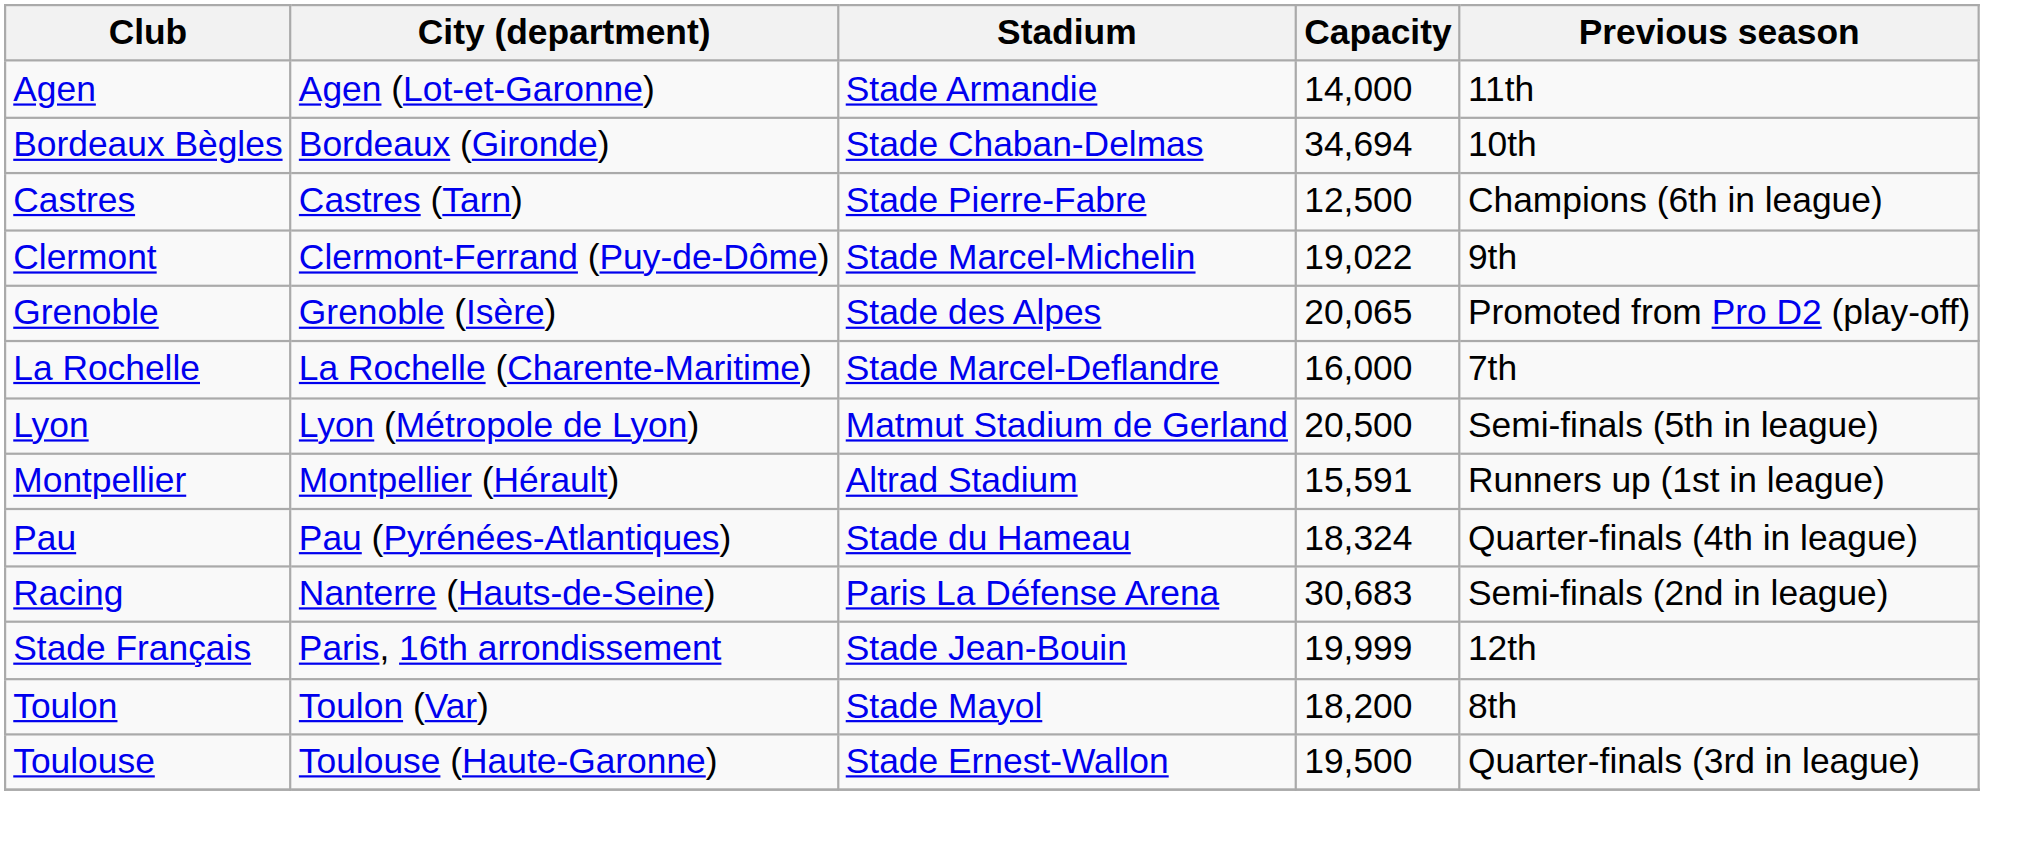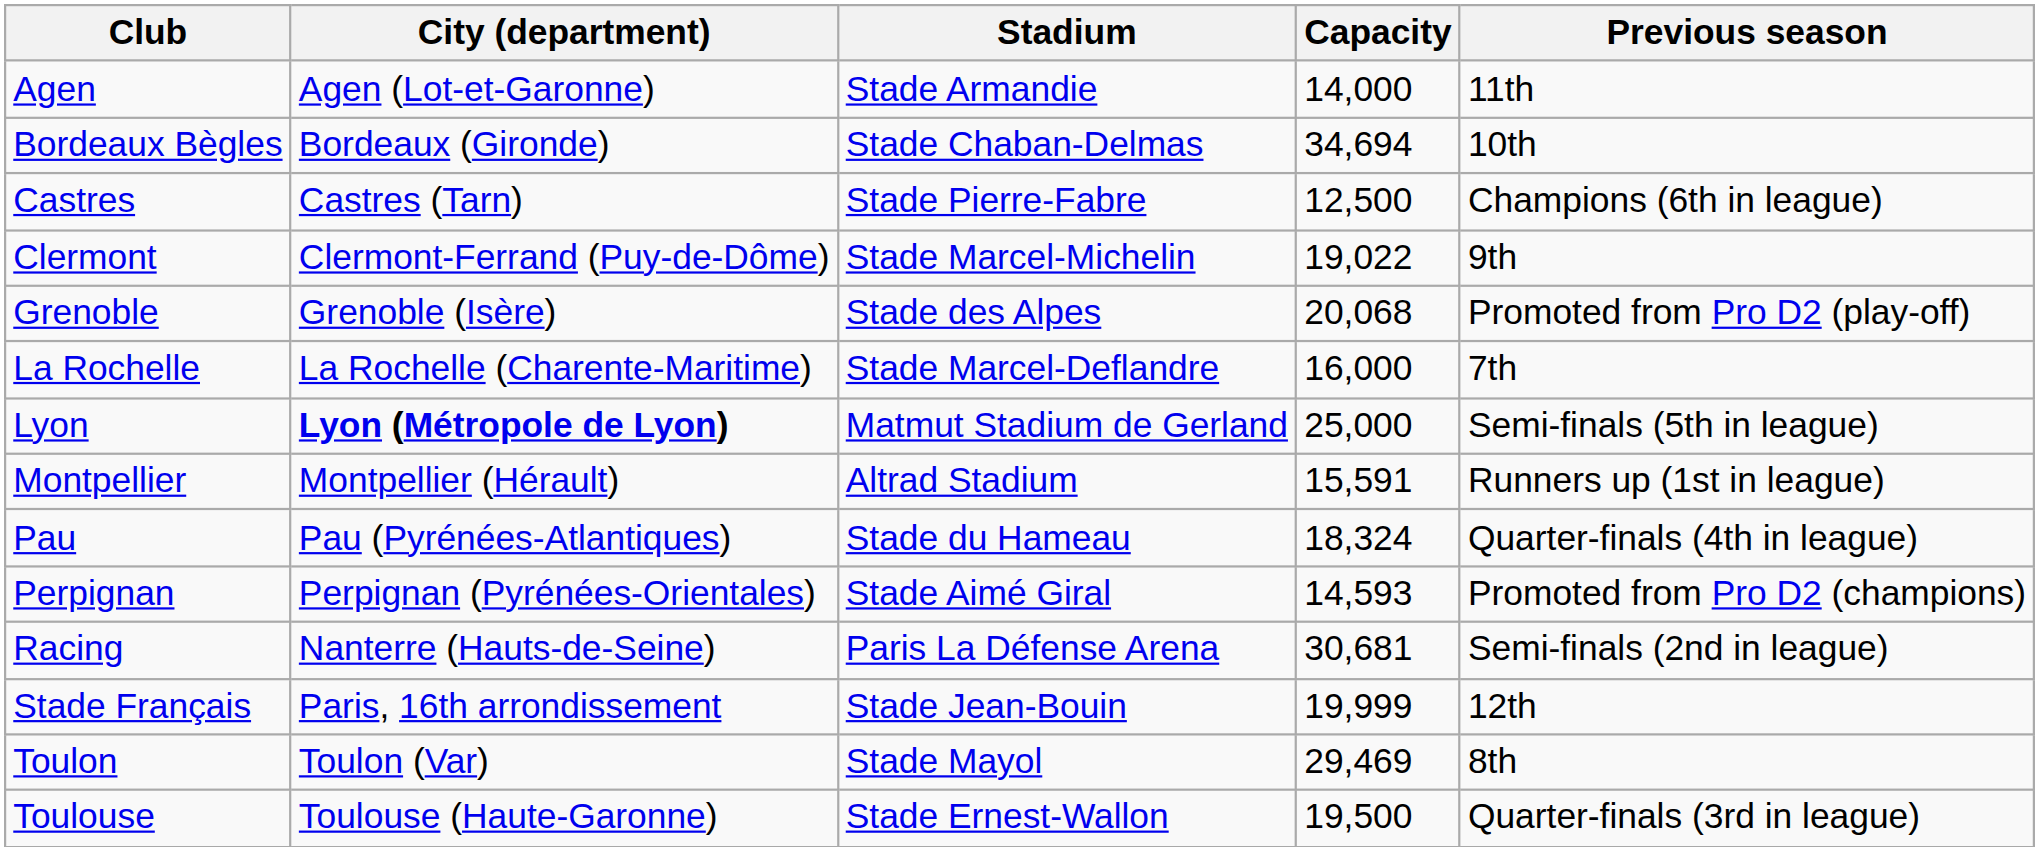 <table class="wikitable sortable">
 <tr>
 <th>Club</th>
 <th>City (department)</th>
 <th>Stadium</th>
 <th>Capacity</th>
 <th>Previous season</th>
 </tr>
 <tr>
 <td><a href='#'>Agen</a></td>
 <td><a href='#'>Agen</a> (<a href='#'>Lot-et-Garonne</a>)</td>
 <td><a href='#'>Stade Armandie</a></td>
 <td>14,000</td>
 <td>11th</td>
 </tr>
 <tr>
 <td><a href='#'>Bordeaux Bègles</a></td>
 <td><a href='#'>Bordeaux</a> (<a href='#'>Gironde</a>)</td>
 <td><a href='#'>Stade Chaban-Delmas</a></td>
 <td>34,694</td>
 <td>10th</td>
 </tr>
 <tr>
 <td><a href='#'>Castres</a></td>
 <td><a href='#'>Castres</a> (<a href='#'>Tarn</a>)</td>
 <td><a href='#'>Stade Pierre-Fabre</a></td>
 <td>12,500</td>
 <td>Champions (6th in league)</td>
 </tr>
 <tr>
 <td><a href='#'>Clermont</a></td>
 <td><a href='#'>Clermont-Ferrand</a> (<a href='#'>Puy-de-Dôme</a>)</td>
 <td><a href='#'>Stade Marcel-Michelin</a></td>
 <td>19,022</td>
 <td>9th</td>
 </tr>
 <tr>
 <td><a href='#'>Grenoble</a></td>
 <td><a href='#'>Grenoble</a> (<a href='#'>Isère</a>)</td>
 <td><a href='#'>Stade des Alpes</a></td>
-<td>20,065</td>
+<td>20,068</td>
 <td>Promoted from <a href='#'>Pro D2</a> (play-off)</td>
 </tr>
 <tr>
 <td><a href='#'>La Rochelle</a></td>
 <td><a href='#'>La Rochelle</a> (<a href='#'>Charente-Maritime</a>)</td>
 <td><a href='#'>Stade Marcel-Deflandre</a></td>
 <td>16,000</td>
 <td>7th</td>
 </tr>
 <tr>
 <td><a href='#'>Lyon</a></td>
-<td><a href='#'>Lyon</a> (<a href='#'>Métropole de Lyon</a>)</td>
+<td><strong><a href='#'>Lyon</a> (<a href='#'>Métropole de Lyon</a>)</strong></td>
 <td><a href='#'>Matmut Stadium de Gerland</a></td>
-<td>20,500</td>
+<td>25,000</td>
 <td>Semi-finals (5th in league)</td>
 </tr>
 <tr>
 <td><a href='#'>Montpellier</a></td>
 <td><a href='#'>Montpellier</a> (<a href='#'>Hérault</a>)</td>
 <td><a href='#'>Altrad Stadium</a></td>
 <td>15,591</td>
 <td>Runners up (1st in league)</td>
 </tr>
 <tr>
 <td><a href='#'>Pau</a></td>
 <td><a href='#'>Pau</a> (<a href='#'>Pyrénées-Atlantiques</a>)</td>
 <td><a href='#'>Stade du Hameau</a></td>
 <td>18,324</td>
 <td>Quarter-finals (4th in league)</td>
 </tr>
 <tr>
+<td><a href='#'>Perpignan</a></td>
+<td><a href='#'>Perpignan</a> (<a href='#'>Pyrénées-Orientales</a>)</td>
+<td><a href='#'>Stade Aimé Giral</a></td>
+<td>14,593</td>
+<td>Promoted from <a href='#'>Pro D2</a> (champions)</td>
+</tr>
+<tr>
 <td><a href='#'>Racing</a></td>
 <td><a href='#'>Nanterre</a> (<a href='#'>Hauts-de-Seine</a>)</td>
 <td><a href='#'>Paris La Défense Arena</a></td>
-<td>30,683</td>
+<td>30,681</td>
 <td>Semi-finals (2nd in league)</td>
 </tr>
 <tr>
 <td><a href='#'>Stade Français</a></td>
 <td><a href='#'>Paris</a>, <a href='#'>16th arrondissement</a></td>
 <td><a href='#'>Stade Jean-Bouin</a></td>
 <td>19,999</td>
 <td>12th</td>
 </tr>
 <tr>
 <td><a href='#'>Toulon</a></td>
 <td><a href='#'>Toulon</a> (<a href='#'>Var</a>)</td>
 <td><a href='#'>Stade Mayol</a></td>
-<td>18,200</td>
+<td>29,469</td>
 <td>8th</td>
 </tr>
 <tr>
 <td><a href='#'>Toulouse</a></td>
 <td><a href='#'>Toulouse</a> (<a href='#'>Haute-Garonne</a>)</td>
 <td><a href='#'>Stade Ernest-Wallon</a></td>
 <td>19,500</td>
 <td>Quarter-finals (3rd in league)</td>
 </tr>
 <tr>
 </tr>
 </table>
